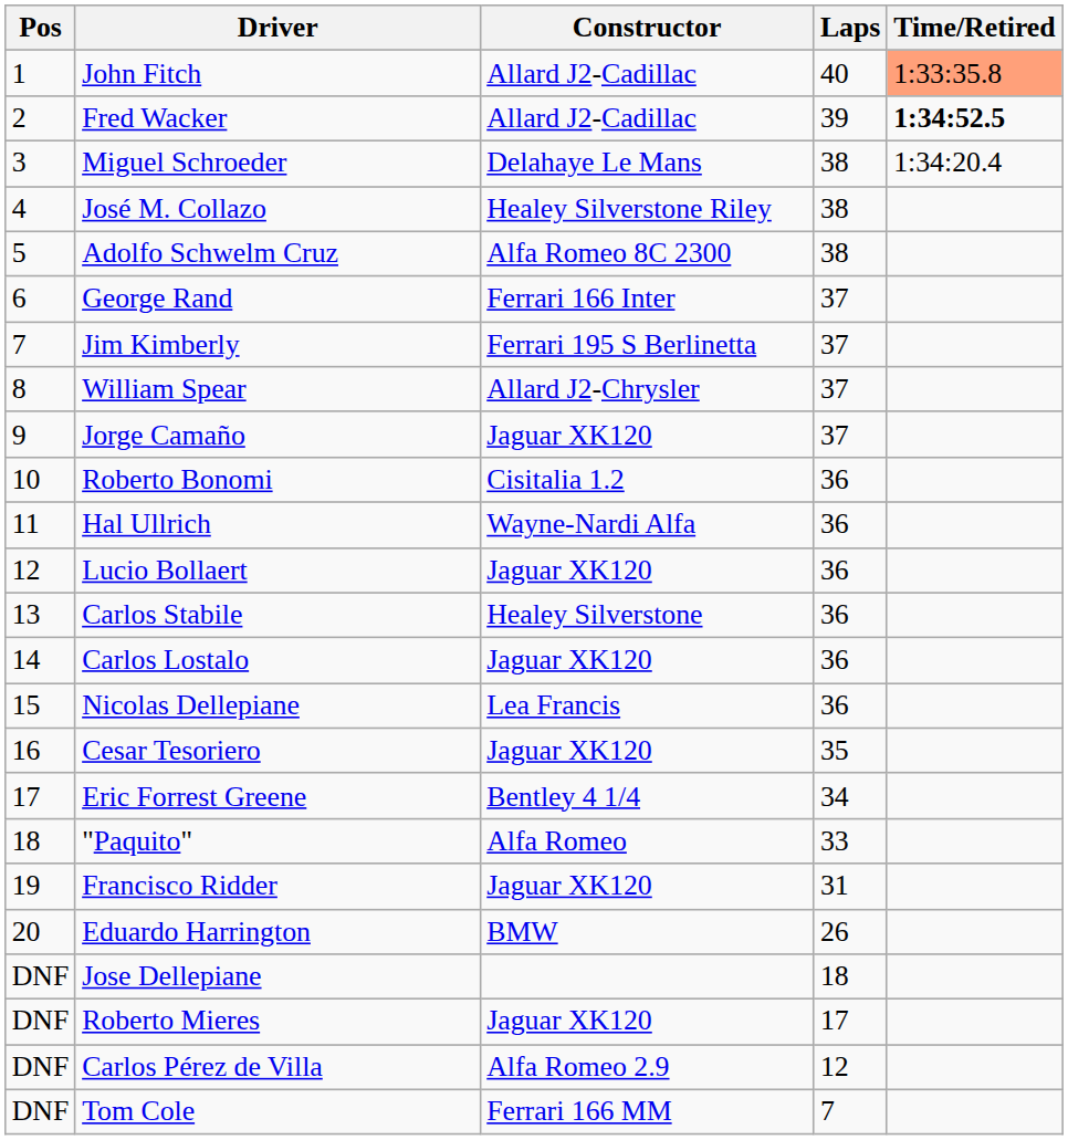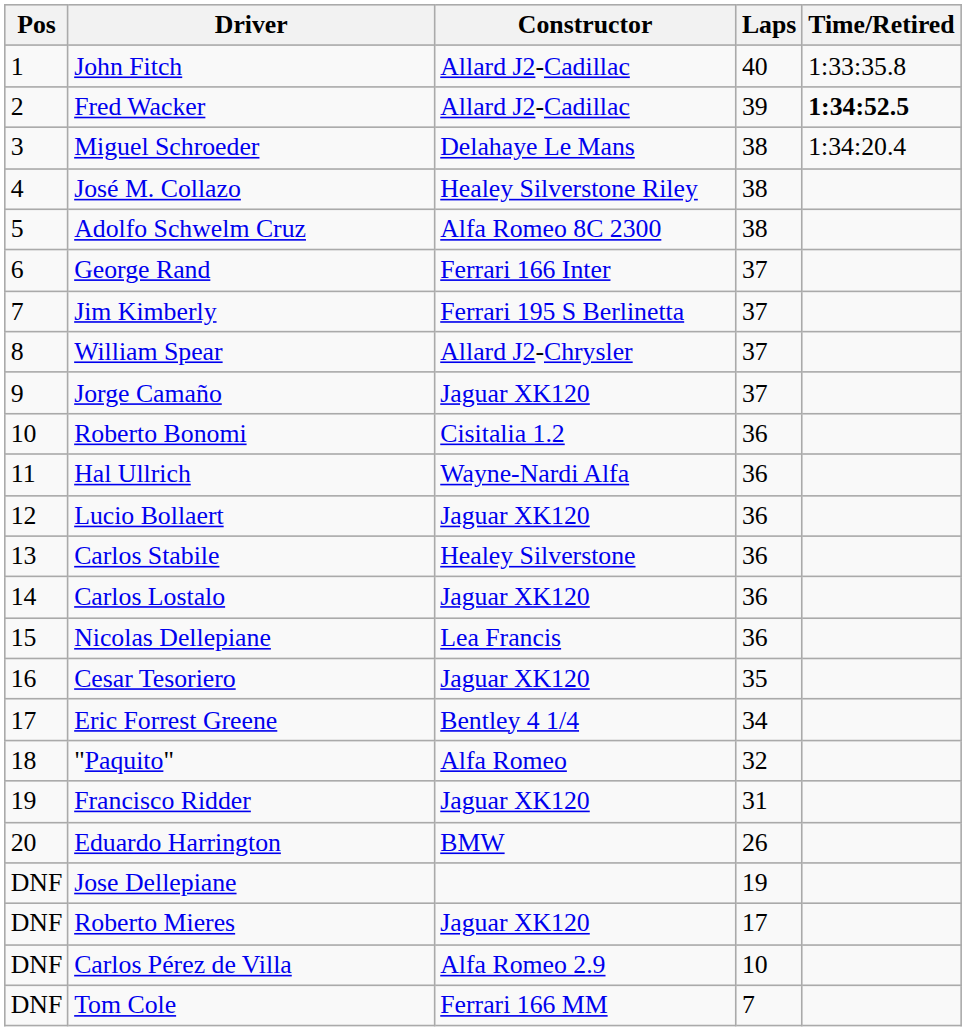 <table class="wikitable">
 <tr>
 <th style="width:32px;">Pos</th>
 <th style="width:220px;">Driver</th>
 <th style="width:180px;">Constructor</th>
 <th style="width:32px;">Laps</th>
 <th style="width:84px;">Time/Retired</th>
 </tr>
 <tr>
 <td>1</td>
 <td> <a href='#'>John Fitch</a></td>
 <td><a href='#'>Allard J2</a>-<a href='#'>Cadillac</a></td>
 <td>40</td>
-<td style="background: lightsalmon;">1:33:35.8</td>
+<td>1:33:35.8</td>
 </tr>
 <tr>
 <td>2</td>
 <td> <a href='#'>Fred Wacker</a></td>
 <td><a href='#'>Allard J2</a>-<a href='#'>Cadillac</a></td>
 <td>39</td>
 <td><strong>1:34:52.5</strong></td>
 </tr>
 <tr>
 <td>3</td>
 <td> <a href='#'>Miguel Schroeder</a></td>
 <td><a href='#'>Delahaye Le Mans</a></td>
 <td>38</td>
 <td>1:34:20.4</td>
 </tr>
 <tr>
 <td>4</td>
 <td> <a href='#'>José M. Collazo</a></td>
 <td><a href='#'>Healey Silverstone Riley</a></td>
 <td>38</td>
 <td></td>
 </tr>
 <tr>
 <td>5</td>
 <td> <a href='#'>Adolfo Schwelm Cruz</a></td>
 <td><a href='#'>Alfa Romeo 8C 2300</a></td>
 <td>38</td>
 <td></td>
 </tr>
 <tr>
 <td>6</td>
 <td> <a href='#'>George Rand</a></td>
 <td><a href='#'>Ferrari 166 Inter</a></td>
 <td>37</td>
 <td></td>
 </tr>
 <tr>
 <td>7</td>
 <td> <a href='#'>Jim Kimberly</a></td>
 <td><a href='#'>Ferrari 195 S Berlinetta</a></td>
 <td>37</td>
 <td></td>
 </tr>
 <tr>
 <td>8</td>
 <td> <a href='#'>William Spear</a></td>
 <td><a href='#'>Allard J2</a>-<a href='#'>Chrysler</a></td>
 <td>37</td>
 <td></td>
 </tr>
 <tr>
 <td>9</td>
 <td> <a href='#'>Jorge Camaño</a></td>
 <td><a href='#'>Jaguar XK120</a></td>
 <td>37</td>
 <td></td>
 </tr>
 <tr>
 <td>10</td>
 <td> <a href='#'>Roberto Bonomi</a></td>
 <td><a href='#'>Cisitalia 1.2</a></td>
 <td>36</td>
 <td></td>
 </tr>
 <tr>
 <td>11</td>
 <td> <a href='#'>Hal Ullrich</a></td>
 <td><a href='#'>Wayne-Nardi Alfa</a></td>
 <td>36</td>
 <td></td>
 </tr>
 <tr>
 <td>12</td>
 <td> <a href='#'>Lucio Bollaert</a></td>
 <td><a href='#'>Jaguar XK120</a></td>
 <td>36</td>
 <td></td>
 </tr>
 <tr>
 <td>13</td>
 <td> <a href='#'>Carlos Stabile</a></td>
 <td><a href='#'>Healey Silverstone</a></td>
 <td>36</td>
 <td></td>
 </tr>
 <tr>
 <td>14</td>
 <td> <a href='#'>Carlos Lostalo</a></td>
 <td><a href='#'>Jaguar XK120</a></td>
 <td>36</td>
 <td></td>
 </tr>
 <tr>
 <td>15</td>
 <td> <a href='#'>Nicolas Dellepiane</a></td>
 <td><a href='#'>Lea Francis</a></td>
 <td>36</td>
 <td></td>
 </tr>
 <tr>
 <td>16</td>
 <td> <a href='#'>Cesar Tesoriero</a></td>
 <td><a href='#'>Jaguar XK120</a></td>
 <td>35</td>
 <td></td>
 </tr>
 <tr>
 <td>17</td>
 <td> <a href='#'>Eric Forrest Greene</a></td>
 <td><a href='#'>Bentley 4 1/4</a></td>
 <td>34</td>
 <td></td>
 </tr>
 <tr>
 <td>18</td>
 <td> "<a href='#'>Paquito</a>"</td>
 <td><a href='#'>Alfa Romeo</a></td>
-<td>33</td>
+<td>32</td>
 <td></td>
 </tr>
 <tr>
 <td>19</td>
 <td> <a href='#'>Francisco Ridder</a></td>
 <td><a href='#'>Jaguar XK120</a></td>
 <td>31</td>
 <td></td>
 </tr>
 <tr>
 <td>20</td>
 <td> <a href='#'>Eduardo Harrington</a></td>
 <td><a href='#'>BMW</a></td>
 <td>26</td>
 <td></td>
 </tr>
 <tr>
 <td>DNF</td>
 <td> <a href='#'>Jose Dellepiane</a></td>
 <td></td>
-<td>18</td>
+<td>19</td>
 <td></td>
 </tr>
 <tr>
 <td>DNF</td>
 <td> <a href='#'>Roberto Mieres</a></td>
 <td><a href='#'>Jaguar XK120</a></td>
 <td>17</td>
 <td></td>
 </tr>
 <tr>
 <td>DNF</td>
 <td> <a href='#'>Carlos Pérez de Villa</a></td>
 <td><a href='#'>Alfa Romeo 2.9</a></td>
-<td>12</td>
+<td>10</td>
 <td></td>
 </tr>
 <tr>
 <td>DNF</td>
 <td> <a href='#'>Tom Cole</a></td>
 <td><a href='#'>Ferrari 166 MM</a></td>
 <td>7</td>
 <td></td>
 </tr>
 </table>
